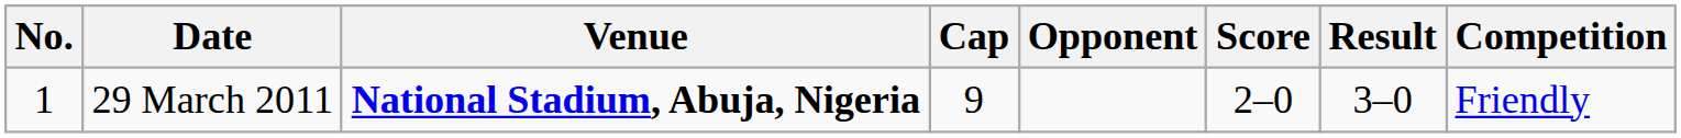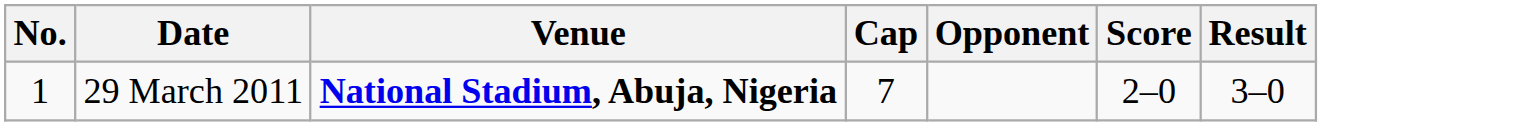 <table class="wikitable sortable">
 <tr>
 <th scope="col">No.</th>
 <th scope="col">Date</th>
 <th scope="col">Venue</th>
 <th scope="col">Cap</th>
 <th scope="col">Opponent</th>
 <th scope="col">Score</th>
 <th scope="col">Result</th>
-<th scope="col">Competition</th>
 </tr>
 <tr>
 <td align="center">1</td>
 <td>29 March 2011</td>
 <td><strong><a href='#'>National Stadium</a>, Abuja, Nigeria</strong></td>
-<td align="center">9</td>
+<td align="center">7</td>
 <td></td>
 <td align="center">2–0</td>
 <td align="center">3–0</td>
-<td><a href='#'>Friendly</a></td>
 </tr>
 </table>
